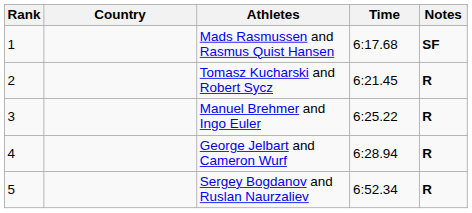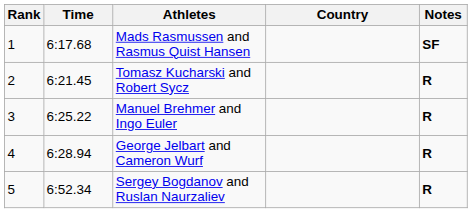 <table class="wikitable sortable">
 <tr>
 <th width=25>Rank</th>
+<th width=75>Time</th>
+<th width=175>Athletes</th>
 <th width=175>Country</th>
-<th width=175>Athletes</th>
-<th width=75>Time</th>
 <th width=50>Notes</th>
 </tr>
 <tr>
 <td>1</td>
+<td>6:17.68</td>
+<td><a href='#'>Mads Rasmussen</a> and <a href='#'>Rasmus Quist Hansen</a></td>
 <td></td>
-<td><a href='#'>Mads Rasmussen</a> and <a href='#'>Rasmus Quist Hansen</a></td>
-<td>6:17.68</td>
 <td><strong>SF</strong></td>
 </tr>
 <tr>
 <td>2</td>
+<td>6:21.45</td>
+<td><a href='#'>Tomasz Kucharski</a> and <a href='#'>Robert Sycz</a></td>
 <td></td>
-<td><a href='#'>Tomasz Kucharski</a> and <a href='#'>Robert Sycz</a></td>
-<td>6:21.45</td>
 <td><strong>R</strong></td>
 </tr>
 <tr>
 <td>3</td>
+<td>6:25.22</td>
+<td><a href='#'>Manuel Brehmer</a> and <a href='#'>Ingo Euler</a></td>
 <td></td>
-<td><a href='#'>Manuel Brehmer</a> and <a href='#'>Ingo Euler</a></td>
-<td>6:25.22</td>
 <td><strong>R</strong></td>
 </tr>
 <tr>
 <td>4</td>
+<td>6:28.94</td>
+<td><a href='#'>George Jelbart</a> and <a href='#'>Cameron Wurf</a></td>
 <td></td>
-<td><a href='#'>George Jelbart</a> and <a href='#'>Cameron Wurf</a></td>
-<td>6:28.94</td>
 <td><strong>R</strong></td>
 </tr>
 <tr>
 <td>5</td>
+<td>6:52.34</td>
+<td><a href='#'>Sergey Bogdanov</a> and <a href='#'>Ruslan Naurzaliev</a></td>
 <td></td>
-<td><a href='#'>Sergey Bogdanov</a> and <a href='#'>Ruslan Naurzaliev</a></td>
-<td>6:52.34</td>
 <td><strong>R</strong></td>
 </tr>
 </table>
